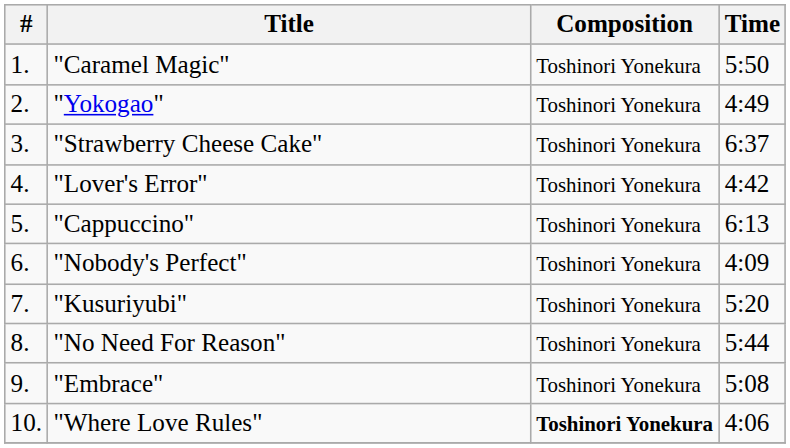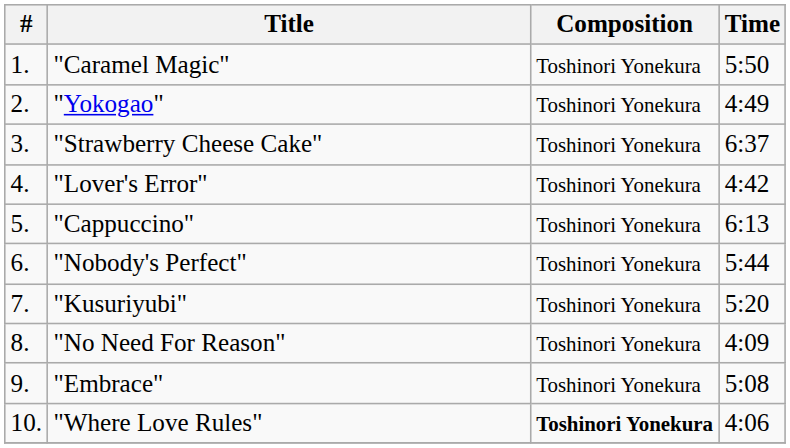 <table class="wikitable">
 <tr>
 <th>#</th>
 <th width="300">Title</th>
 <th>Composition</th>
 <th>Time</th>
 </tr>
 <tr>
 <td>1.</td>
 <td>"Caramel Magic"</td>
 <td><small>Toshinori Yonekura</small></td>
 <td>5:50</td>
 </tr>
 <tr>
 <td>2.</td>
 <td>"<a href='#'>Yokogao</a>"</td>
 <td><small>Toshinori Yonekura</small></td>
 <td>4:49</td>
 </tr>
 <tr>
 <td>3.</td>
 <td>"Strawberry Cheese Cake"</td>
 <td><small>Toshinori Yonekura</small></td>
 <td>6:37</td>
 </tr>
 <tr>
 <td>4.</td>
 <td>"Lover's Error"</td>
 <td><small>Toshinori Yonekura</small></td>
 <td>4:42</td>
 </tr>
 <tr>
 <td>5.</td>
 <td>"Cappuccino"</td>
 <td><small>Toshinori Yonekura</small></td>
 <td>6:13</td>
 </tr>
 <tr>
 <td>6.</td>
 <td>"Nobody's Perfect"</td>
 <td><small>Toshinori Yonekura</small></td>
-<td>4:09</td>
+<td>5:44</td>
 </tr>
 <tr>
 <td>7.</td>
 <td>"Kusuriyubi"</td>
 <td><small>Toshinori Yonekura</small></td>
 <td>5:20</td>
 </tr>
 <tr>
 <td>8.</td>
 <td>"No Need For Reason"</td>
 <td><small>Toshinori Yonekura</small></td>
-<td>5:44</td>
+<td>4:09</td>
 </tr>
 <tr>
 <td>9.</td>
 <td>"Embrace"</td>
 <td><small>Toshinori Yonekura</small></td>
 <td>5:08</td>
 </tr>
 <tr>
 <td>10.</td>
 <td>"Where Love Rules"</td>
 <td><strong><small>Toshinori Yonekura</small></strong></td>
 <td>4:06</td>
 </tr>
 <tr>
 </tr>
 </table>
